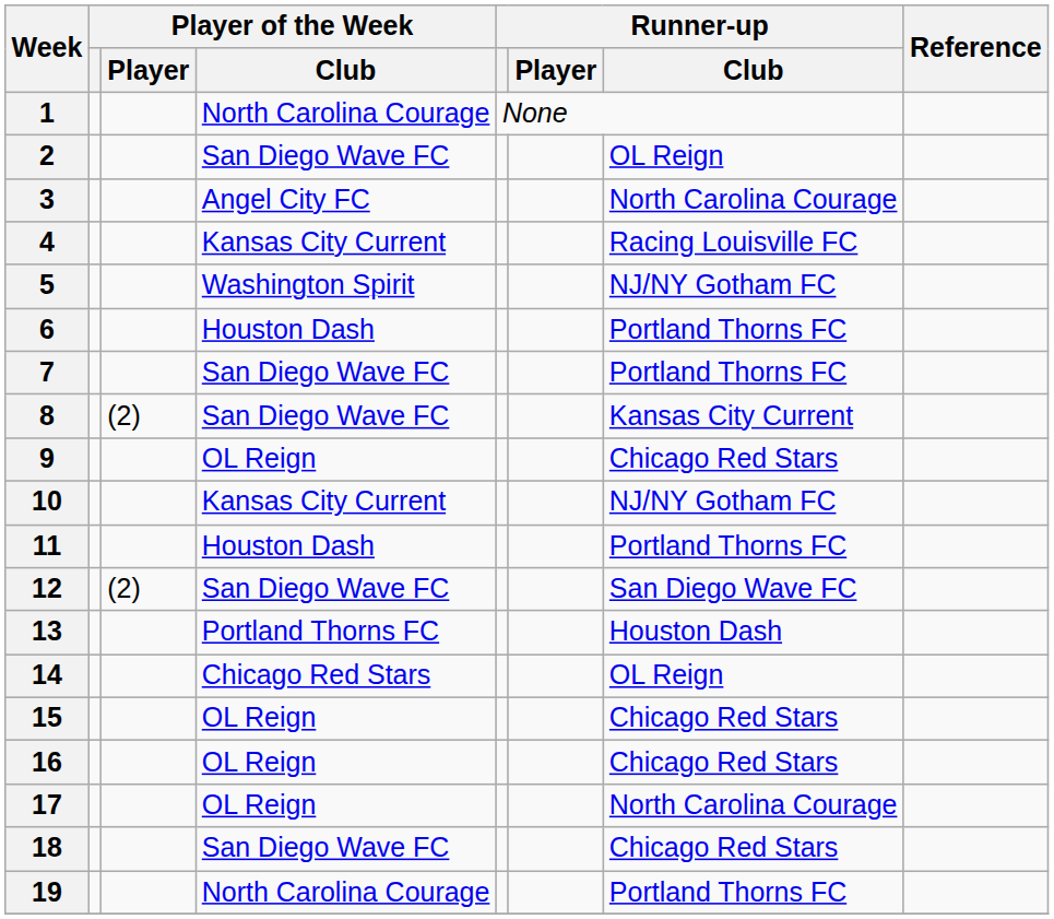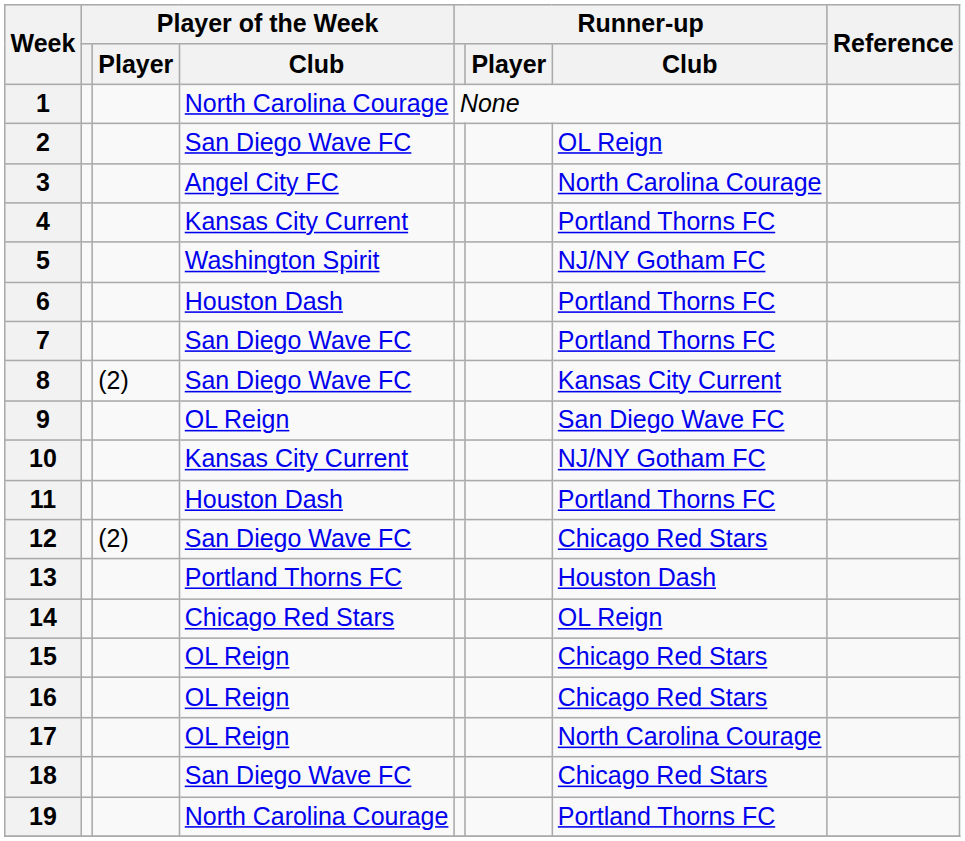 <table class="wikitable sortable">
 <tr>
 <th rowspan="2" scope="col">Week</th>
 <th colspan="3" scope="colgroup">Player of the Week</th>
 <th colspan="3" scope="colgroup">Runner-up</th>
 <th rowspan="2" scope="col">Reference</th>
 </tr>
 <tr>
 <th scope="col"></th>
 <th scope="col">Player</th>
 <th scope="col">Club</th>
 <th scope="col"></th>
 <th scope="col">Player</th>
 <th scope="col">Club</th>
 </tr>
 <tr>
 <th scope="row">1</th>
 <td></td>
 <td></td>
 <td><a href='#'>North Carolina Courage</a></td>
 <td colspan="3"><em>None</em></td>
 <td></td>
 </tr>
 <tr>
 <th scope="row">2</th>
 <td></td>
 <td></td>
 <td><a href='#'>San Diego Wave FC</a></td>
 <td></td>
 <td></td>
 <td><a href='#'>OL Reign</a></td>
 <td></td>
 </tr>
 <tr>
 <th scope="row">3</th>
 <td></td>
 <td></td>
 <td><a href='#'>Angel City FC</a></td>
 <td></td>
 <td></td>
 <td><a href='#'>North Carolina Courage</a></td>
 <td></td>
 </tr>
 <tr>
 <th scope="row">4</th>
 <td></td>
 <td></td>
 <td><a href='#'>Kansas City Current</a></td>
 <td></td>
 <td></td>
-<td><a href='#'>Racing Louisville FC</a></td>
+<td><a href='#'>Portland Thorns FC</a></td>
 <td></td>
 </tr>
 <tr>
 <th scope="row">5</th>
 <td></td>
 <td></td>
 <td><a href='#'>Washington Spirit</a></td>
 <td></td>
 <td></td>
 <td><a href='#'>NJ/NY Gotham FC</a></td>
 <td></td>
 </tr>
 <tr>
 <th scope="row">6</th>
 <td></td>
 <td></td>
 <td><a href='#'>Houston Dash</a></td>
 <td></td>
 <td></td>
 <td><a href='#'>Portland Thorns FC</a></td>
 <td></td>
 </tr>
 <tr>
 <th scope="row">7</th>
 <td></td>
 <td></td>
 <td><a href='#'>San Diego Wave FC</a></td>
 <td></td>
 <td></td>
 <td><a href='#'>Portland Thorns FC</a></td>
 <td></td>
 </tr>
 <tr>
 <th scope="row">8</th>
 <td></td>
 <td> (2)</td>
 <td><a href='#'>San Diego Wave FC</a></td>
 <td></td>
 <td></td>
 <td><a href='#'>Kansas City Current</a></td>
 <td></td>
 </tr>
 <tr>
 <th scope="row">9</th>
 <td></td>
 <td></td>
 <td><a href='#'>OL Reign</a></td>
 <td></td>
 <td></td>
-<td><a href='#'>Chicago Red Stars</a></td>
+<td><a href='#'>San Diego Wave FC</a></td>
 <td></td>
 </tr>
 <tr>
 <th scope="row">10</th>
 <td></td>
 <td></td>
 <td><a href='#'>Kansas City Current</a></td>
 <td></td>
 <td></td>
 <td><a href='#'>NJ/NY Gotham FC</a></td>
 <td></td>
 </tr>
 <tr>
 <th scope="row">11</th>
 <td></td>
 <td></td>
 <td><a href='#'>Houston Dash</a></td>
 <td></td>
 <td></td>
 <td><a href='#'>Portland Thorns FC</a></td>
 <td></td>
 </tr>
 <tr>
 <th scope="row">12</th>
 <td></td>
 <td> (2)</td>
 <td><a href='#'>San Diego Wave FC</a></td>
 <td></td>
 <td></td>
-<td><a href='#'>San Diego Wave FC</a></td>
+<td><a href='#'>Chicago Red Stars</a></td>
 <td></td>
 </tr>
 <tr>
 <th scope="row">13</th>
 <td></td>
 <td></td>
 <td><a href='#'>Portland Thorns FC</a></td>
 <td></td>
 <td></td>
 <td><a href='#'>Houston Dash</a></td>
 <td></td>
 </tr>
 <tr>
 <th scope="row">14</th>
 <td></td>
 <td></td>
 <td><a href='#'>Chicago Red Stars</a></td>
 <td></td>
 <td></td>
 <td><a href='#'>OL Reign</a></td>
 <td></td>
 </tr>
 <tr>
 <th scope="row">15</th>
 <td></td>
 <td></td>
 <td><a href='#'>OL Reign</a></td>
 <td></td>
 <td></td>
 <td><a href='#'>Chicago Red Stars</a></td>
 <td></td>
 </tr>
 <tr>
 <th scope="row">16</th>
 <td></td>
 <td></td>
 <td><a href='#'>OL Reign</a></td>
 <td></td>
 <td></td>
 <td><a href='#'>Chicago Red Stars</a></td>
 <td></td>
 </tr>
 <tr>
 <th scope="row">17</th>
 <td></td>
 <td></td>
 <td><a href='#'>OL Reign</a></td>
 <td></td>
 <td></td>
 <td><a href='#'>North Carolina Courage</a></td>
 <td></td>
 </tr>
 <tr>
 <th scope="row">18</th>
 <td></td>
 <td></td>
 <td><a href='#'>San Diego Wave FC</a></td>
 <td></td>
 <td></td>
 <td><a href='#'>Chicago Red Stars</a></td>
 <td></td>
 </tr>
 <tr>
 <th scope="row">19</th>
 <td></td>
 <td></td>
 <td><a href='#'>North Carolina Courage</a></td>
 <td></td>
 <td></td>
 <td><a href='#'>Portland Thorns FC</a></td>
 <td></td>
 </tr>
 <tr>
 </tr>
 </table>
